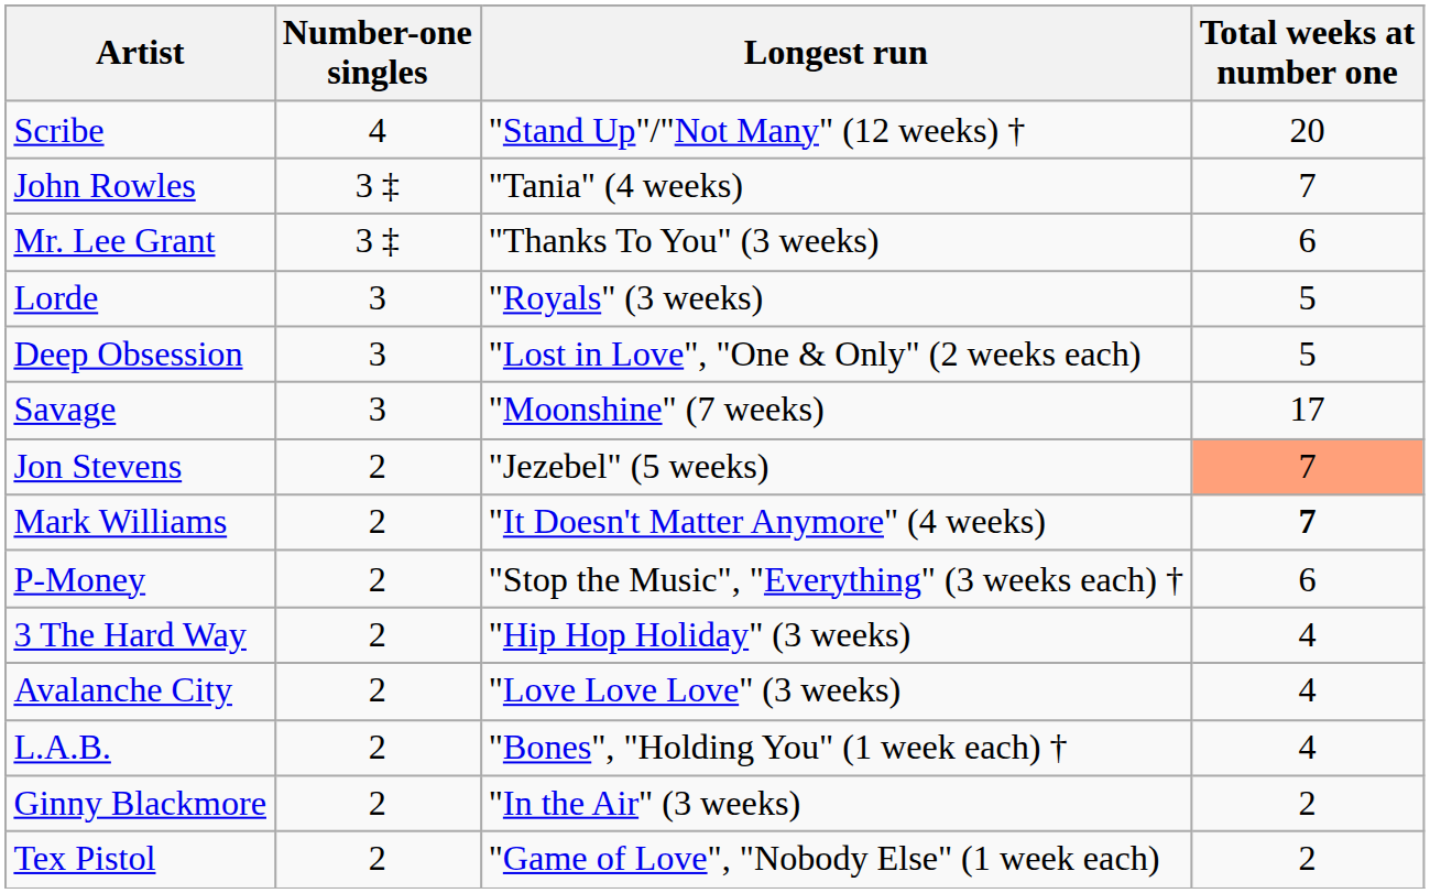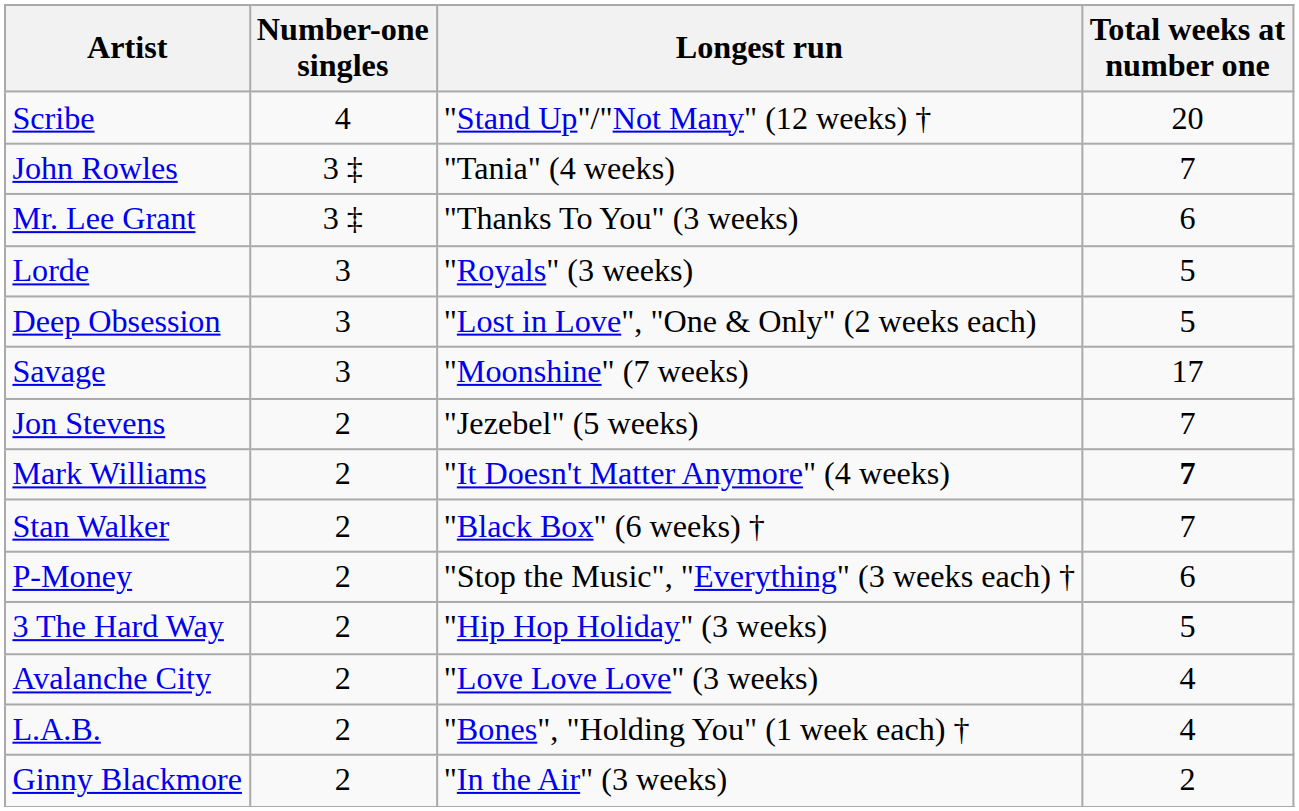 <table class="wikitable sortable">
 <tr>
 <th>Artist</th>
 <th>Number-one<br>singles</th>
 <th>Longest run</th>
 <th>Total weeks at<br>number one</th>
 </tr>
 <tr>
 <td><a href='#'>Scribe</a></td>
 <td align="center">4</td>
 <td>"<a href='#'>Stand Up</a>"/"<a href='#'>Not Many</a>" (12 weeks) † </td>
 <td align="center">20</td>
 </tr>
 <tr>
 <td><a href='#'>John Rowles</a></td>
 <td align="center">3 ‡</td>
 <td>"Tania" (4 weeks) </td>
 <td align="center">7</td>
 </tr>
 <tr>
 <td><a href='#'>Mr. Lee Grant</a></td>
 <td align="center">3 ‡</td>
 <td>"Thanks To You" (3 weeks) </td>
 <td align="center">6</td>
 </tr>
 <tr>
 <td><a href='#'>Lorde</a></td>
 <td align="center">3</td>
 <td>"<a href='#'>Royals</a>" (3 weeks) </td>
 <td align="center">5</td>
 </tr>
 <tr>
 <td><a href='#'>Deep Obsession</a></td>
 <td align="center">3</td>
 <td>"<a href='#'>Lost in Love</a>", "One & Only" (2 weeks each) </td>
 <td align="center">5</td>
 </tr>
 <tr>
 <td><a href='#'>Savage</a></td>
 <td align="center">3</td>
 <td>"<a href='#'>Moonshine</a>" (7 weeks) </td>
 <td align="center">17</td>
 </tr>
 <tr>
 <td><a href='#'>Jon Stevens</a></td>
 <td align="center">2</td>
 <td>"Jezebel" (5 weeks) </td>
-<td align="center" style="background: lightsalmon;">7</td>
+<td align="center">7</td>
 </tr>
 <tr>
 <td><a href='#'>Mark Williams</a></td>
 <td align="center">2</td>
 <td>"<a href='#'>It Doesn't Matter Anymore</a>" (4 weeks) </td>
 <td align="center"><strong>7</strong></td>
+</tr>
+<tr>
+<td><a href='#'>Stan Walker</a></td>
+<td align="center">2</td>
+<td>"<a href='#'>Black Box</a>" (6 weeks) † </td>
+<td align="center">7</td>
 </tr>
 <tr>
 <td><a href='#'>P-Money</a></td>
 <td align="center">2</td>
 <td>"Stop the Music", "<a href='#'>Everything</a>" (3 weeks each) † </td>
 <td align="center">6</td>
 </tr>
 <tr>
 <td><a href='#'>3 The Hard Way</a></td>
 <td align="center">2</td>
 <td>"<a href='#'>Hip Hop Holiday</a>" (3 weeks) </td>
-<td align="center">4</td>
+<td align="center">5</td>
 </tr>
 <tr>
 <td><a href='#'>Avalanche City</a></td>
 <td align="center">2</td>
 <td>"<a href='#'>Love Love Love</a>" (3 weeks) </td>
 <td align="center">4</td>
 </tr>
 <tr>
 <td><a href='#'>L.A.B.</a></td>
 <td align="center">2</td>
 <td>"<a href='#'>Bones</a>", "Holding You"  (1 week each) † </td>
 <td align="center">4</td>
 </tr>
 <tr>
 <td><a href='#'>Ginny Blackmore</a></td>
 <td align="center">2</td>
 <td>"<a href='#'>In the Air</a>" (3 weeks) </td>
 <td align="center">2</td>
 </tr>
 <tr>
-<td><a href='#'>Tex Pistol</a></td>
-<td align="center">2</td>
-<td>"<a href='#'>Game of Love</a>", "Nobody Else" (1 week each) </td>
-<td align="center">2</td>
-</tr>
-<tr>
 </tr>
 </table>
